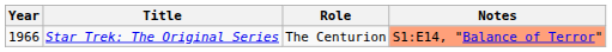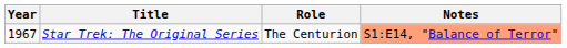 <table class="wikitable">
 <tr>
 <th>Year</th>
 <th>Title</th>
 <th>Role</th>
 <th>Notes</th>
 </tr>
 <tr>
-<td>1966</td>
+<td>1967</td>
 <td><em><a href='#'>Star Trek: The Original Series</a></em></td>
 <td>The Centurion</td>
 <td style="background: lightsalmon;">S1:E14, "<a href='#'>Balance of Terror</a>"</td>
 </tr>
 </table>
